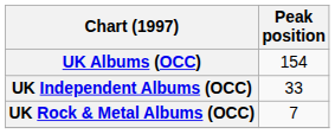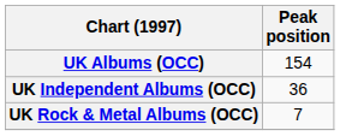 <table class="wikitable sortable plainrowheaders" style="text-align:center">
 <tr>
 <th scope="col">Chart (1997)</th>
 <th scope="col">Peak<br>position</th>
 </tr>
 <tr>
 <th scope="row"><a href='#'>UK Albums</a> (<a href='#'>OCC</a>)</th>
 <td align="center">154</td>
 </tr>
 <tr>
 <th scope="row">UK <a href='#'>Independent Albums</a> (OCC)</th>
-<td align="center">33</td>
+<td align="center">36</td>
 </tr>
 <tr>
 <th scope="row">UK <a href='#'>Rock & Metal Albums</a> (OCC)</th>
 <td align="center">7</td>
 </tr>
 <tr>
 </tr>
 </table>
